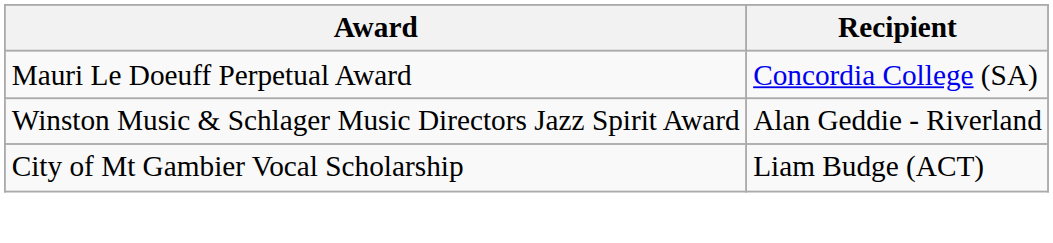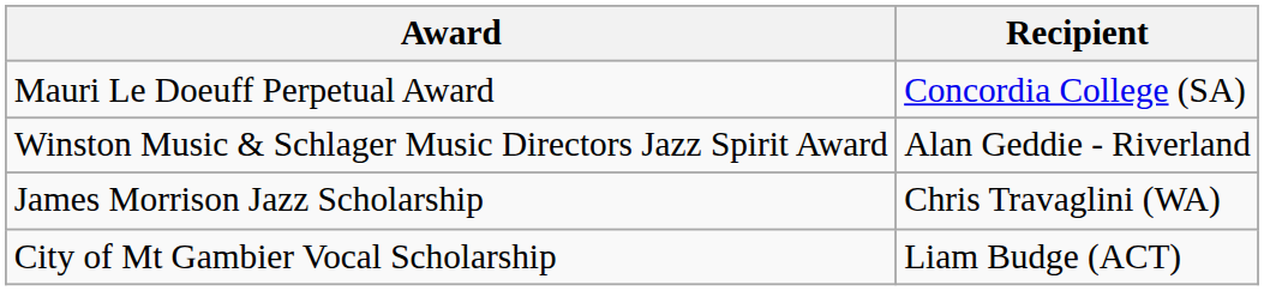 <table class="wikitable">
 <tr>
 <th>Award</th>
 <th>Recipient</th>
 </tr>
 <tr>
 <td>Mauri Le Doeuff Perpetual Award</td>
 <td><a href='#'>Concordia College</a> (SA)</td>
 </tr>
 <tr>
 <td>Winston Music & Schlager Music Directors Jazz Spirit Award</td>
 <td>Alan Geddie - Riverland</td>
 </tr>
 <tr>
+<td>James Morrison Jazz Scholarship</td>
+<td>Chris Travaglini (WA)</td>
+</tr>
+<tr>
 <td>City of Mt Gambier Vocal Scholarship</td>
 <td>Liam Budge (ACT)</td>
 </tr>
 </table>
